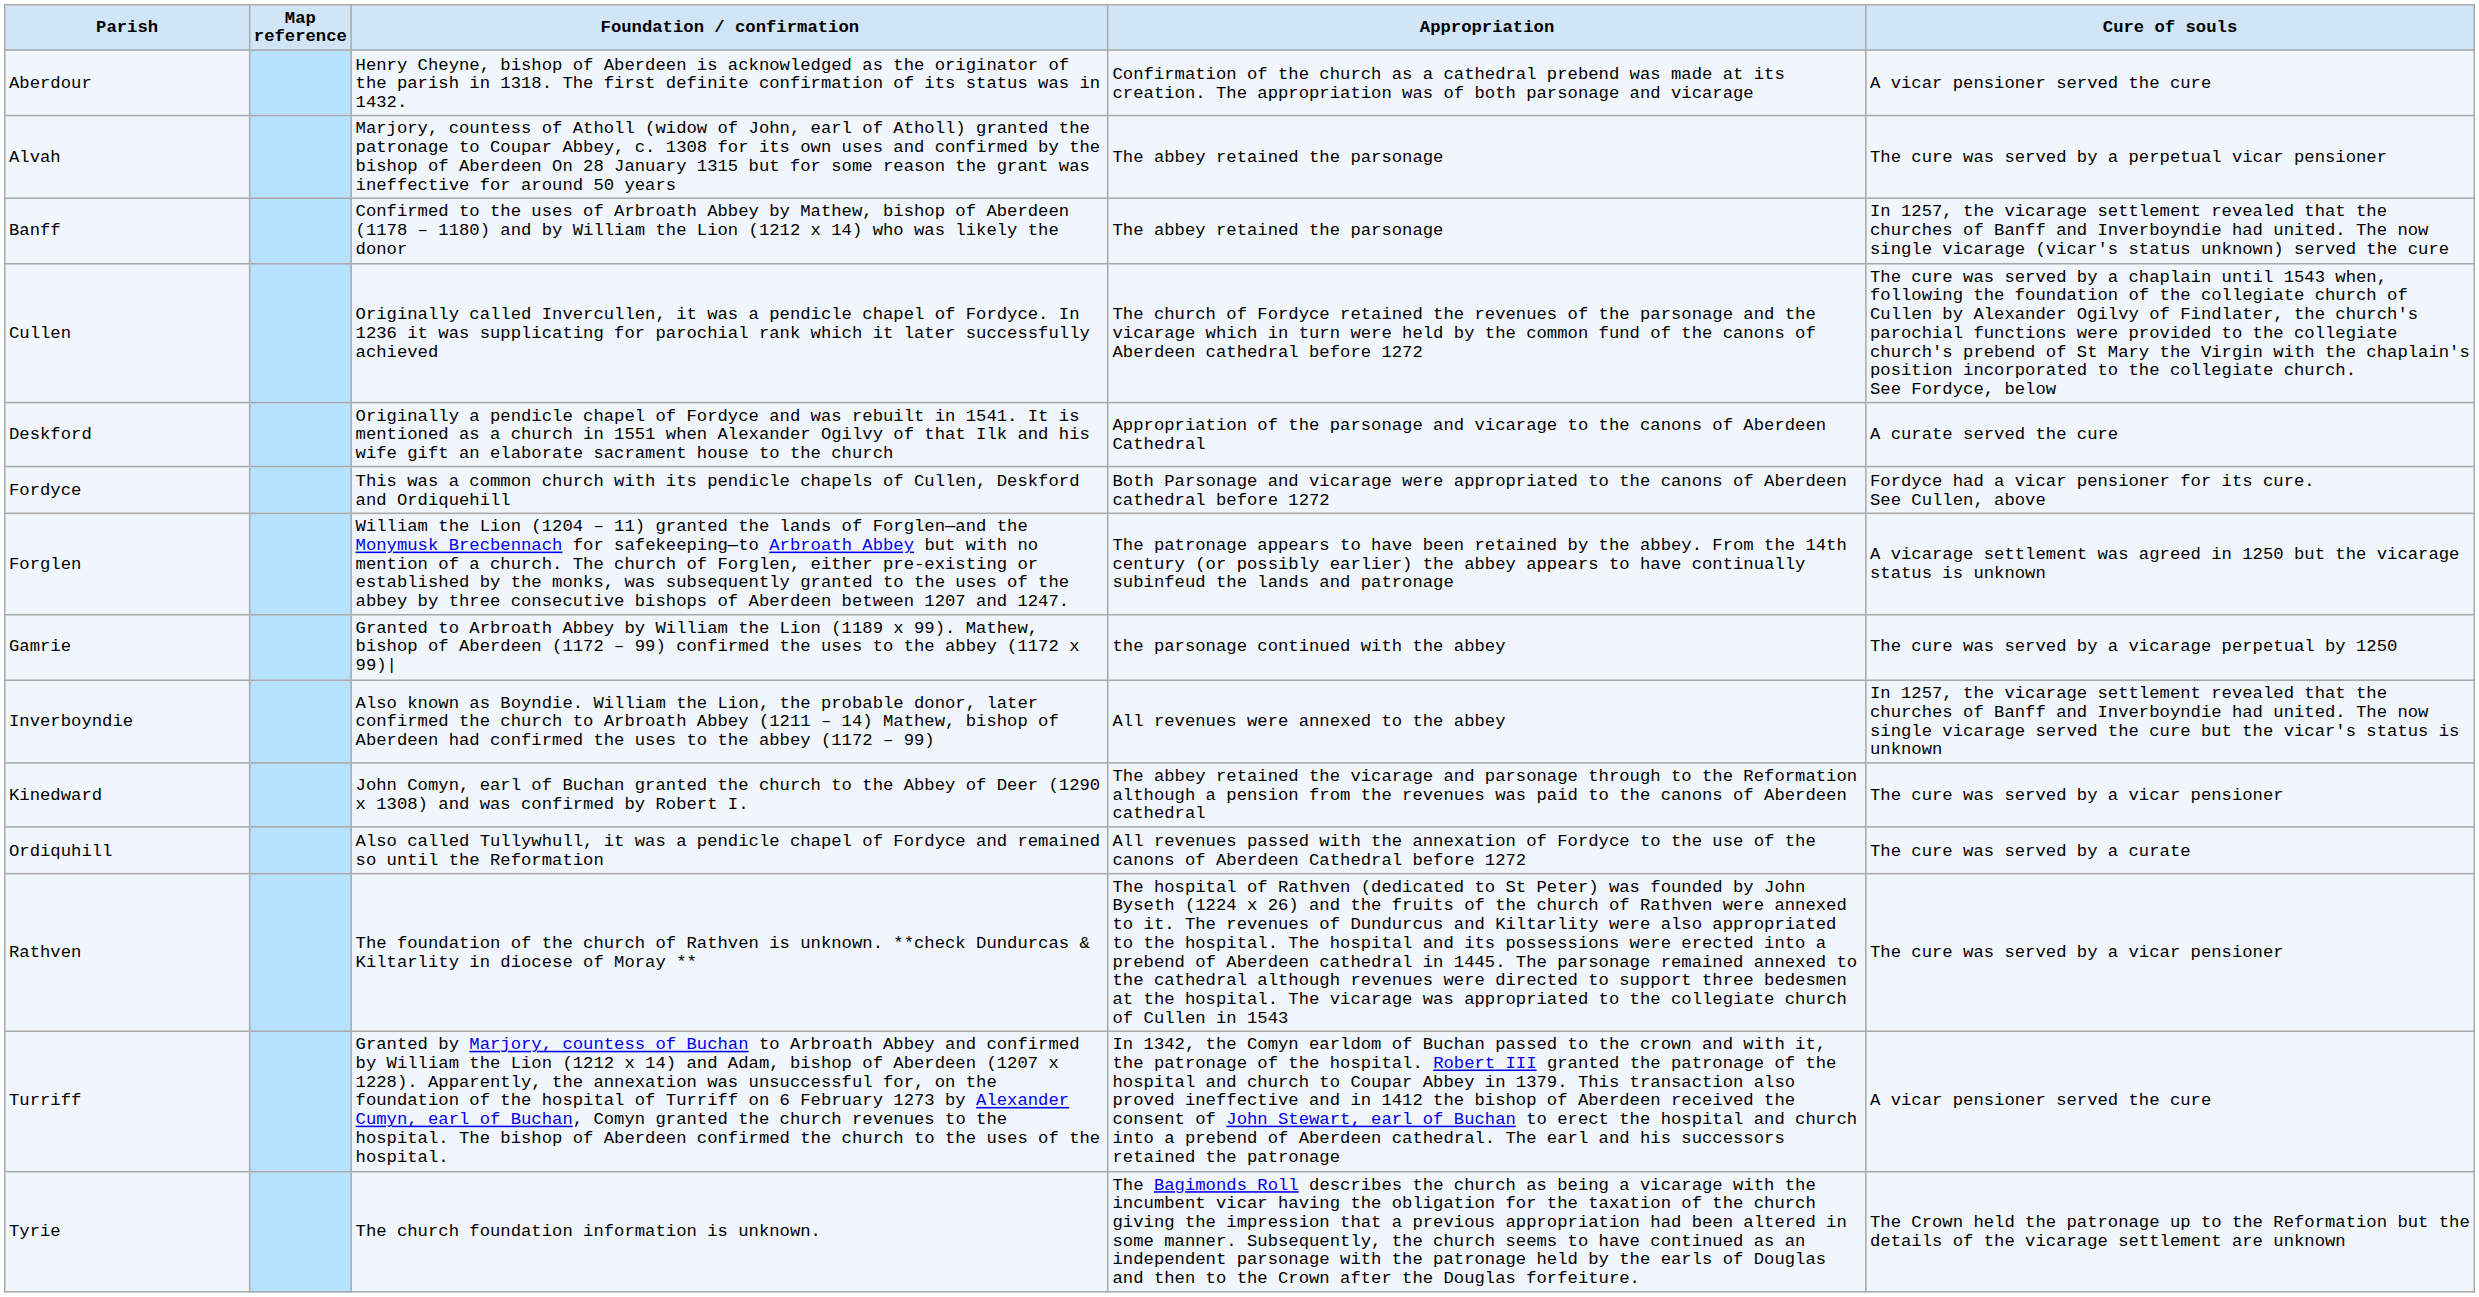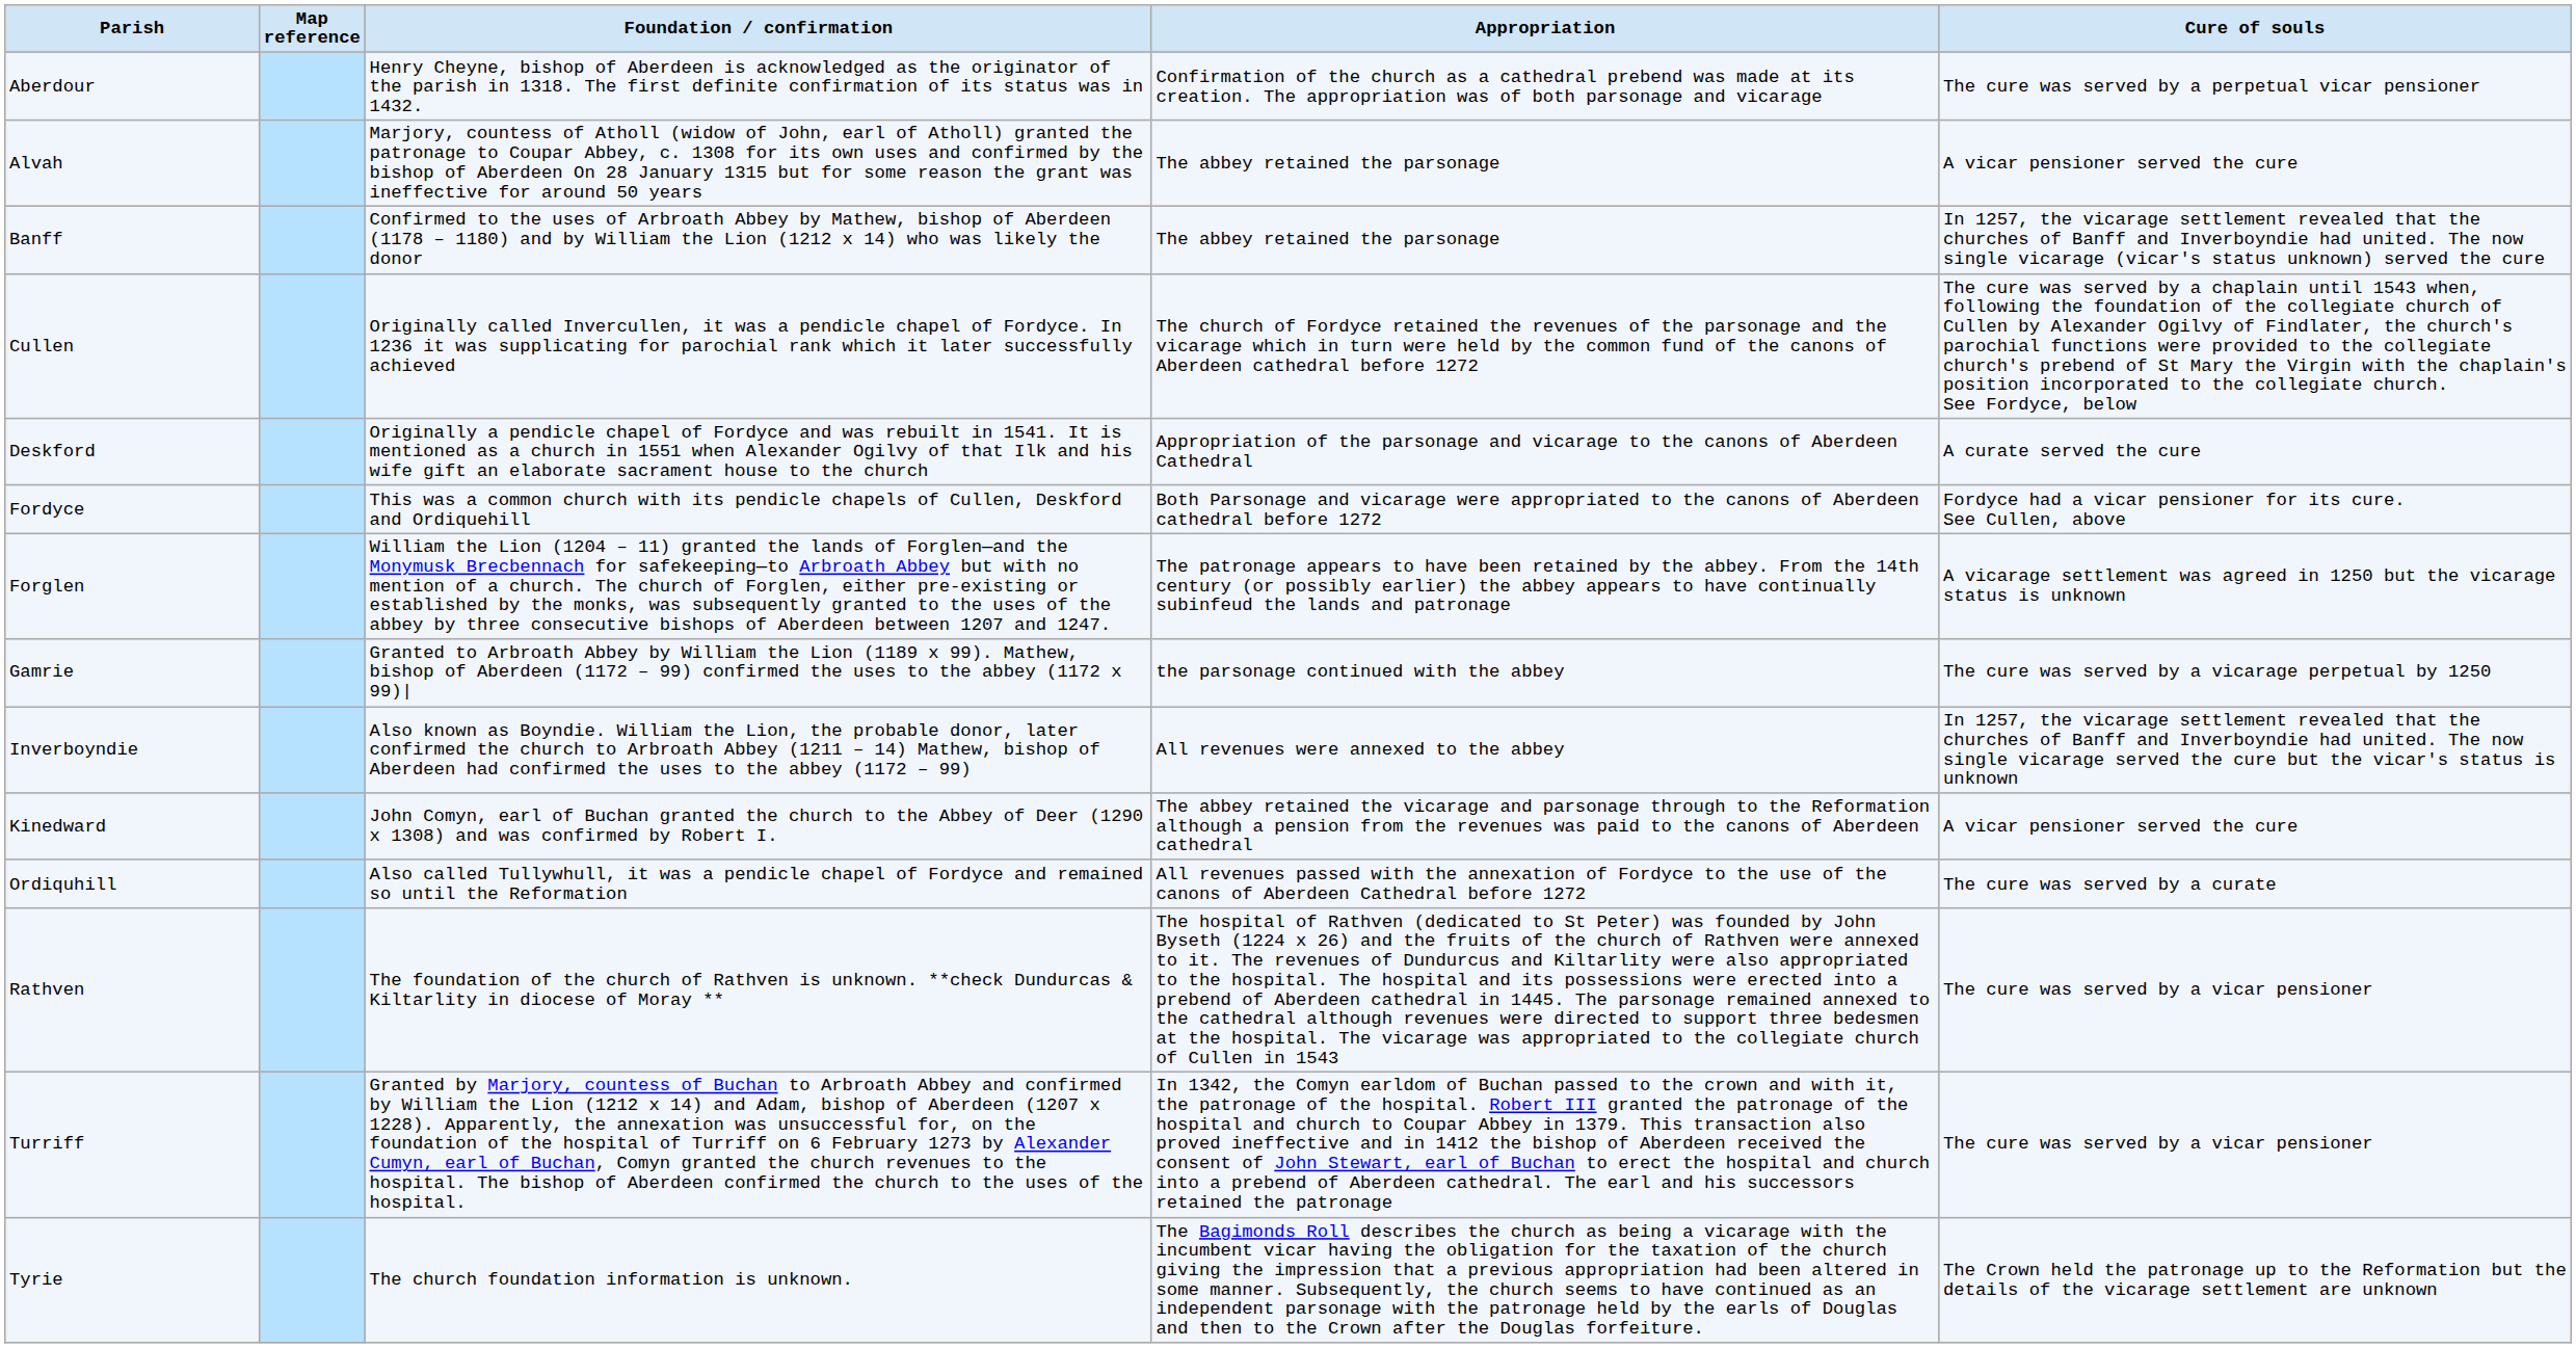 <table class="wikitable sortable" style="margin-left: auto; margin-right: auto; border: none;width: 100%;font-size: 85%;">
 <tr>
 <th style="width: 155px; background-color:#d0e5f5;color:black">Parish</th>
 <th style="width: 60px; background-color:#d0e5f5;color:black">Map reference</th>
 <th style="width: 500px; background-color:#d0e5f5;color:black"; class="unsortable">Foundation / confirmation</th>
 <th style="width: 500px; background-color:#d0e5f5;color:black"; class="unsortable">Appropriation</th>
 <th style="width: 400px; background-color:#d0e5f5;color:black"; class="unsortable">Cure of souls</th>
 </tr>
 <tr>
 <td style="background:#f1f5fc;color:black">Aberdour </td>
 <td style="background:#B7E2FF;color:black"></td>
 <td style="background:#f1f5fc;color:black">Henry Cheyne, bishop of Aberdeen is acknowledged as the originator of the parish in 1318. The first definite confirmation of its status was in 1432.</td>
 <td style="background:#f1f5fc;color:black">Confirmation of the church as a cathedral prebend was made at its creation. The appropriation was of both parsonage and vicarage</td>
-<td style="background:#f1f5fc;color:black">A vicar pensioner served the cure</td>
+<td style="background:#f1f5fc;color:black">The cure was served by a perpetual vicar pensioner</td>
 </tr>
 <tr>
 <td style="background:#f1f5fc;color:black">Alvah </td>
 <td style="background:#b7e2ff;color:black"></td>
 <td style="background:#f1f5fc;color:black">Marjory, countess of Atholl (widow of John, earl of Atholl) granted the patronage to Coupar Abbey, c. 1308 for its own uses and confirmed by the bishop of Aberdeen On 28 January 1315 but for some reason the grant was ineffective for around 50 years</td>
 <td style="background:#f1f5fc;color:black">The abbey retained the parsonage</td>
-<td style="background:#f1f5fc;color:black">The cure was served by a perpetual vicar pensioner</td>
+<td style="background:#f1f5fc;color:black">A vicar pensioner served the cure</td>
 </tr>
 <tr>
 <td style="background:#f1f5fc;color:black">Banff </td>
 <td style="background:#b7e2ff;color:black"></td>
 <td style="background:#f1f5fc;color:black">Confirmed to the uses of Arbroath Abbey by Mathew, bishop of Aberdeen (1178 – 1180) and by William the Lion (1212 x 14) who was likely the donor</td>
 <td style="background:#f1f5fc;color:black">The abbey retained the parsonage</td>
 <td style="background:#f1f5fc;color:black">In 1257, the vicarage settlement revealed that the churches of Banff and Inverboyndie had united.  The now single vicarage (vicar's status unknown) served the cure</td>
 </tr>
 <tr>
 <td style="background:#f1f5fc;color:black">Cullen </td>
 <td style="background:#b7e2ff;color:red"></td>
 <td style="background:#f1f5fc;color:black">Originally called Invercullen, it was a pendicle chapel of Fordyce.  In 1236 it was supplicating for parochial rank which it later successfully achieved</td>
 <td style="background:#f1f5fc;color:black">The church of Fordyce retained the revenues of the parsonage and the vicarage which in turn were held by the common fund of the canons of Aberdeen cathedral before 1272</td>
 <td style="background:#f1f5fc;color:black">The cure was served by a chaplain until 1543 when, following the foundation of the collegiate church of Cullen by Alexander Ogilvy of Findlater, the church's parochial functions were provided to the collegiate church's prebend of St Mary the Virgin with the chaplain's position incorporated to the collegiate church.<br>See Fordyce, below</td>
 </tr>
 <tr>
 <td style="background:#f1f5fc;color:black">Deskford </td>
 <td style="background:#b7e2ff;color:red"></td>
 <td style="background:#f1f5fc;color:black">Originally a pendicle chapel of Fordyce and was rebuilt in 1541.  It is mentioned as a church in 1551 when Alexander Ogilvy of that Ilk and his wife gift an elaborate sacrament house to the church</td>
 <td style="background:#f1f5fc;color:black">Appropriation of the parsonage and vicarage to the canons of Aberdeen Cathedral</td>
 <td style="background:#f1f5fc;color:black">A curate served the cure</td>
 </tr>
 <tr>
 <td style="background:#f1f5fc;color:black">Fordyce </td>
 <td style="background:#b7e2ff;color:red"></td>
 <td style="background:#f1f5fc;color:black">This was a common church with its pendicle chapels of Cullen, Deskford and Ordiquehill</td>
 <td style="background:#f1f5fc;color:black">Both Parsonage and vicarage were appropriated to the canons of Aberdeen cathedral before 1272</td>
 <td style="background:#f1f5fc;color:black">Fordyce had a vicar pensioner for its cure.<br>See Cullen, above</td>
 </tr>
 <tr>
 <td style="background:#f1f5fc;color:black">Forglen </td>
 <td style="background:#b7e2ff;color:black"></td>
 <td style="background:#f1f5fc;color:black">William the Lion (1204 – 11) granted the lands of Forglen—and the <a href='#'>Monymusk Brecbennach</a> for safekeeping—to <a href='#'>Arbroath Abbey</a> but with no mention of a church. The church of Forglen, either pre-existing or established by the monks, was subsequently granted to the uses of the abbey by three consecutive bishops of Aberdeen between 1207 and 1247.</td>
 <td style="background:#f1f5fc;color:black">The patronage appears to have been retained by the abbey. From the 14th century (or possibly earlier) the abbey appears to have continually subinfeud the lands and patronage</td>
 <td style="background:#f1f5fc;color:black">A vicarage settlement was agreed in 1250 but the vicarage status is unknown</td>
 </tr>
 <tr>
 <td style="background:#f1f5fc;color:black">Gamrie </td>
 <td style="background:#b7e2ff;color:black"></td>
 <td style="background:#f1f5fc;color:black">Granted to Arbroath Abbey by William the Lion (1189 x 99). Mathew, bishop of Aberdeen (1172 – 99) confirmed the uses to the abbey (1172 x 99)|</td>
 <td style="background:#f1f5fc;color:black">the parsonage continued with the abbey</td>
 <td style="background:#f1f5fc;color:black">The cure was served by a vicarage perpetual by 1250</td>
 </tr>
 <tr>
 <td style="background:#f1f5fc;color:black">Inverboyndie </td>
 <td style="background:#b7e2ff;color:black"></td>
 <td style="background:#f1f5fc;color:black">Also known as Boyndie. William the Lion, the probable donor, later confirmed the church to Arbroath Abbey (1211 – 14)  Mathew, bishop of Aberdeen had confirmed the uses to the abbey (1172 – 99)</td>
 <td style="background:#f1f5fc;color:black">All revenues were annexed to the abbey</td>
 <td style="background:#f1f5fc;color:black">In 1257, the vicarage settlement revealed that the churches of Banff and Inverboyndie had united.  The now single vicarage served the cure but the vicar's status is unknown</td>
 </tr>
 <tr>
 <td style="background:#f1f5fc;color:black">Kinedward </td>
 <td style="background:#b7e2ff;color:black"></td>
 <td style="background:#f1f5fc;color:black">John Comyn, earl of Buchan granted the church to the Abbey of Deer (1290 x 1308) and was confirmed by Robert I.</td>
 <td style="background:#f1f5fc;color:black">The abbey retained the vicarage and parsonage through to the Reformation although a pension from the revenues was paid to the canons of Aberdeen cathedral</td>
-<td style="background:#f1f5fc;color:black">The cure was served by a vicar pensioner</td>
+<td style="background:#f1f5fc;color:black">A vicar pensioner served the cure</td>
 </tr>
 <tr>
 <td style="background:#f1f5fc;color:black">Ordiquhill </td>
 <td style="background:#b7e2ff;color:red"></td>
 <td style="background:#f1f5fc;color:black">Also called Tullywhull, it was a pendicle chapel of Fordyce and remained so until the Reformation</td>
 <td style="background:#f1f5fc;color:black">All revenues passed with the annexation of Fordyce to the use of the canons of Aberdeen Cathedral before 1272</td>
 <td style="background:#f1f5fc;color:black">The cure was served by a curate</td>
 </tr>
 <tr>
 <td style="background:#f1f5fc;color:black">Rathven </td>
 <td style="background:#b7e2ff;color:black"></td>
 <td style="background:#f1f5fc;color:black">The foundation of the church of Rathven is unknown.  **check Dundurcas & Kiltarlity in diocese of Moray **</td>
 <td style="background:#f1f5fc;color:black">The hospital of Rathven (dedicated to St Peter) was founded by John Byseth (1224 x 26) and the fruits of the church of Rathven were annexed to it. The revenues of Dundurcus and Kiltarlity were also appropriated to the hospital. The hospital and its possessions were erected into a prebend of Aberdeen cathedral in 1445. The parsonage remained annexed to the cathedral although revenues were directed to support three bedesmen at the hospital. The vicarage was appropriated to the collegiate church of Cullen in 1543</td>
 <td style="background:#f1f5fc;color:black">The cure was served by a vicar pensioner</td>
 </tr>
 <tr>
 <td style="background:#f1f5fc;color:black">Turriff </td>
 <td style="background:#b7e2ff;color:black"></td>
 <td style="background:#f1f5fc;color:black">Granted by <a href='#'>Marjory, countess of Buchan</a> to Arbroath Abbey and confirmed by William the Lion (1212 x 14) and Adam, bishop of Aberdeen (1207 x 1228). Apparently, the annexation was unsuccessful for, on the foundation of the hospital of Turriff on 6 February 1273 by <a href='#'>Alexander Cumyn, earl of Buchan</a>, Comyn granted the church revenues to the hospital. The bishop of Aberdeen confirmed the church to the uses of the hospital.</td>
 <td style="background:#f1f5fc;color:black">In 1342, the Comyn earldom of Buchan passed to the crown and with it, the patronage of the hospital. <a href='#'>Robert III</a> granted the patronage of the hospital and church to Coupar Abbey in 1379.  This transaction also proved ineffective and in 1412 the bishop of Aberdeen received the consent of <a href='#'>John Stewart, earl of Buchan</a> to erect the hospital and church into a prebend of Aberdeen cathedral. The earl and his successors retained the patronage</td>
-<td style="background:#f1f5fc;color:black">A vicar pensioner served the cure</td>
+<td style="background:#f1f5fc;color:black">The cure was served by a vicar pensioner</td>
 </tr>
 <tr>
 <td style="background:#f1f5fc;color:black">Tyrie </td>
 <td style="background:#b7e2ff;color:black"></td>
 <td style="background:#f1f5fc;color:black">The church foundation information is unknown.</td>
 <td style="background:#f1f5fc;color:black">The <a href='#'>Bagimonds Roll</a> describes the church as being a vicarage with the incumbent vicar having the obligation for the taxation of the church giving the impression that a previous appropriation had been altered in some manner. Subsequently, the church seems to have continued as an independent parsonage with the patronage held by the earls of Douglas and then to the Crown after the Douglas forfeiture.</td>
 <td style="background:#f1f5fc;color:black">The Crown held the patronage up to the Reformation but the details of the vicarage settlement are unknown</td>
 </tr>
 </table>
